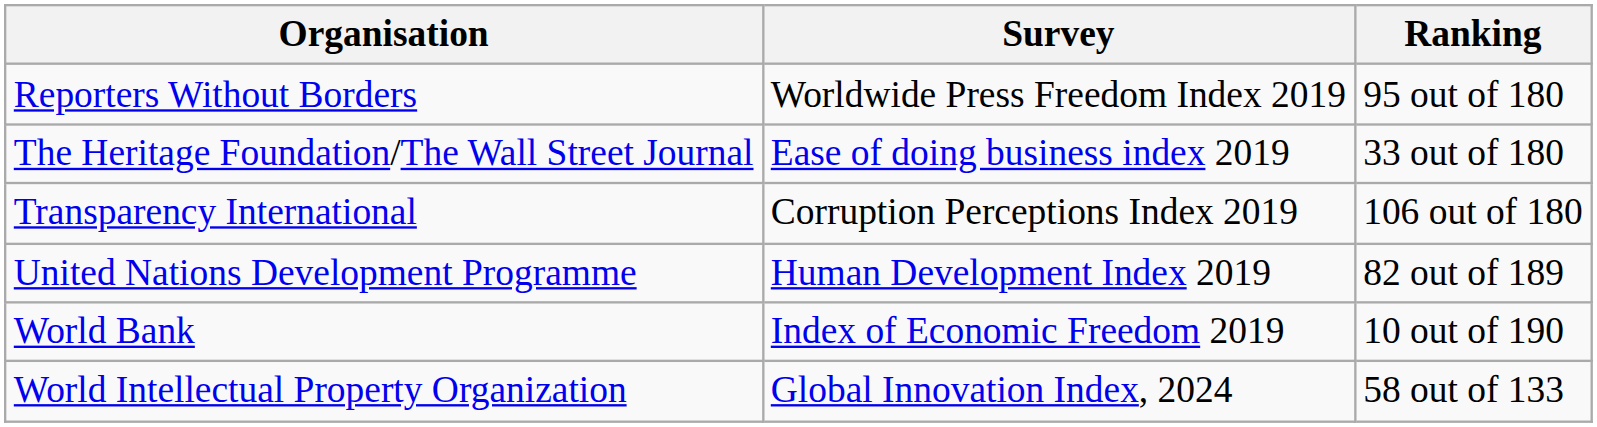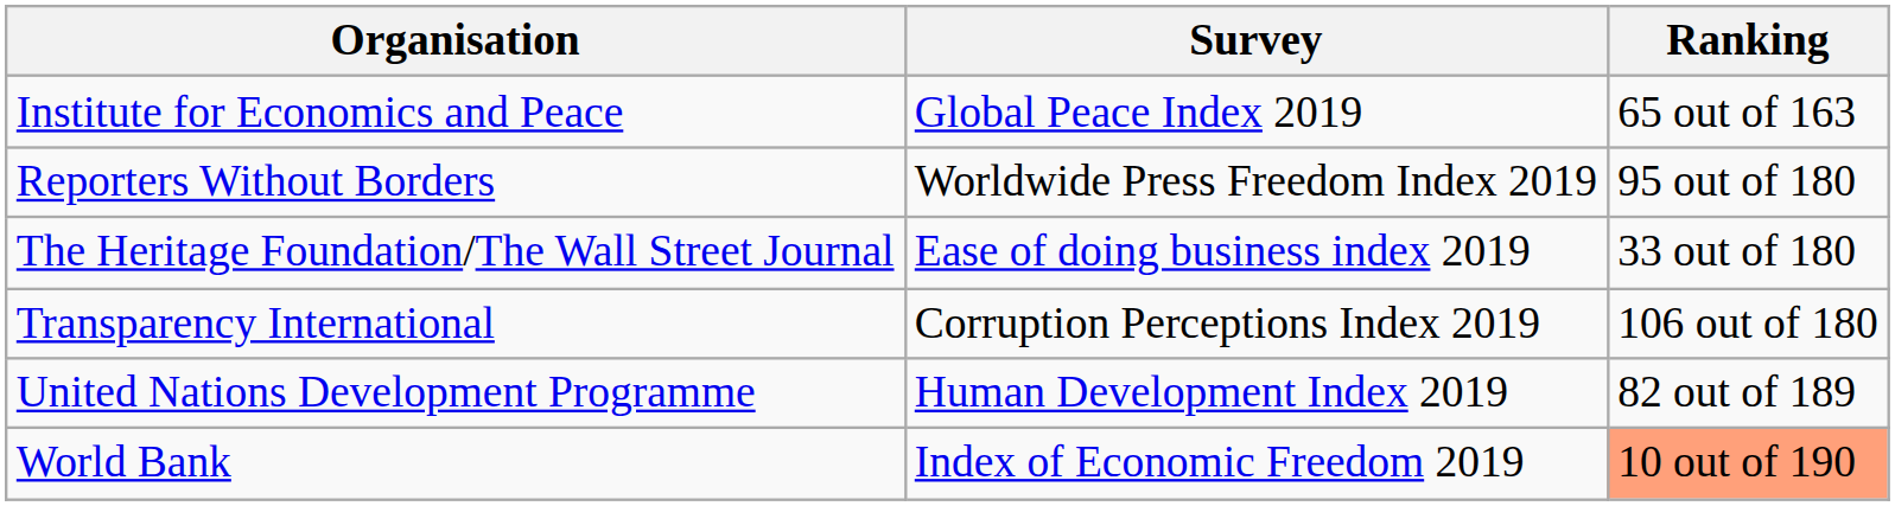 <table class="wikitable">
 <tr>
 <th>Organisation</th>
 <th>Survey</th>
 <th>Ranking</th>
+</tr>
+<tr>
+<td><a href='#'>Institute for Economics and Peace</a></td>
+<td><a href='#'>Global Peace Index</a> 2019</td>
+<td>65 out of 163</td>
 </tr>
 <tr>
 <td><a href='#'>Reporters Without Borders</a></td>
 <td>Worldwide Press Freedom Index 2019</td>
 <td>95 out of 180</td>
 </tr>
 <tr>
 <td><a href='#'>The Heritage Foundation</a>/<a href='#'>The Wall Street Journal</a></td>
 <td><a href='#'>Ease of doing business index</a> 2019</td>
 <td>33 out of 180</td>
 </tr>
 <tr>
 <td><a href='#'>Transparency International</a></td>
 <td>Corruption Perceptions Index 2019</td>
 <td>106 out of 180</td>
 </tr>
 <tr>
 <td><a href='#'>United Nations Development Programme</a></td>
 <td><a href='#'>Human Development Index</a> 2019</td>
 <td>82 out of 189</td>
 </tr>
 <tr>
 <td><a href='#'>World Bank</a></td>
 <td><a href='#'>Index of Economic Freedom</a> 2019</td>
-<td>10 out of 190</td>
-</tr>
-<tr>
-<td><a href='#'>World Intellectual Property Organization</a></td>
-<td><a href='#'>Global Innovation Index</a>, 2024</td>
-<td>58 out of 133</td>
+<td style="background: lightsalmon;">10 out of 190</td>
 </tr>
 </table>
